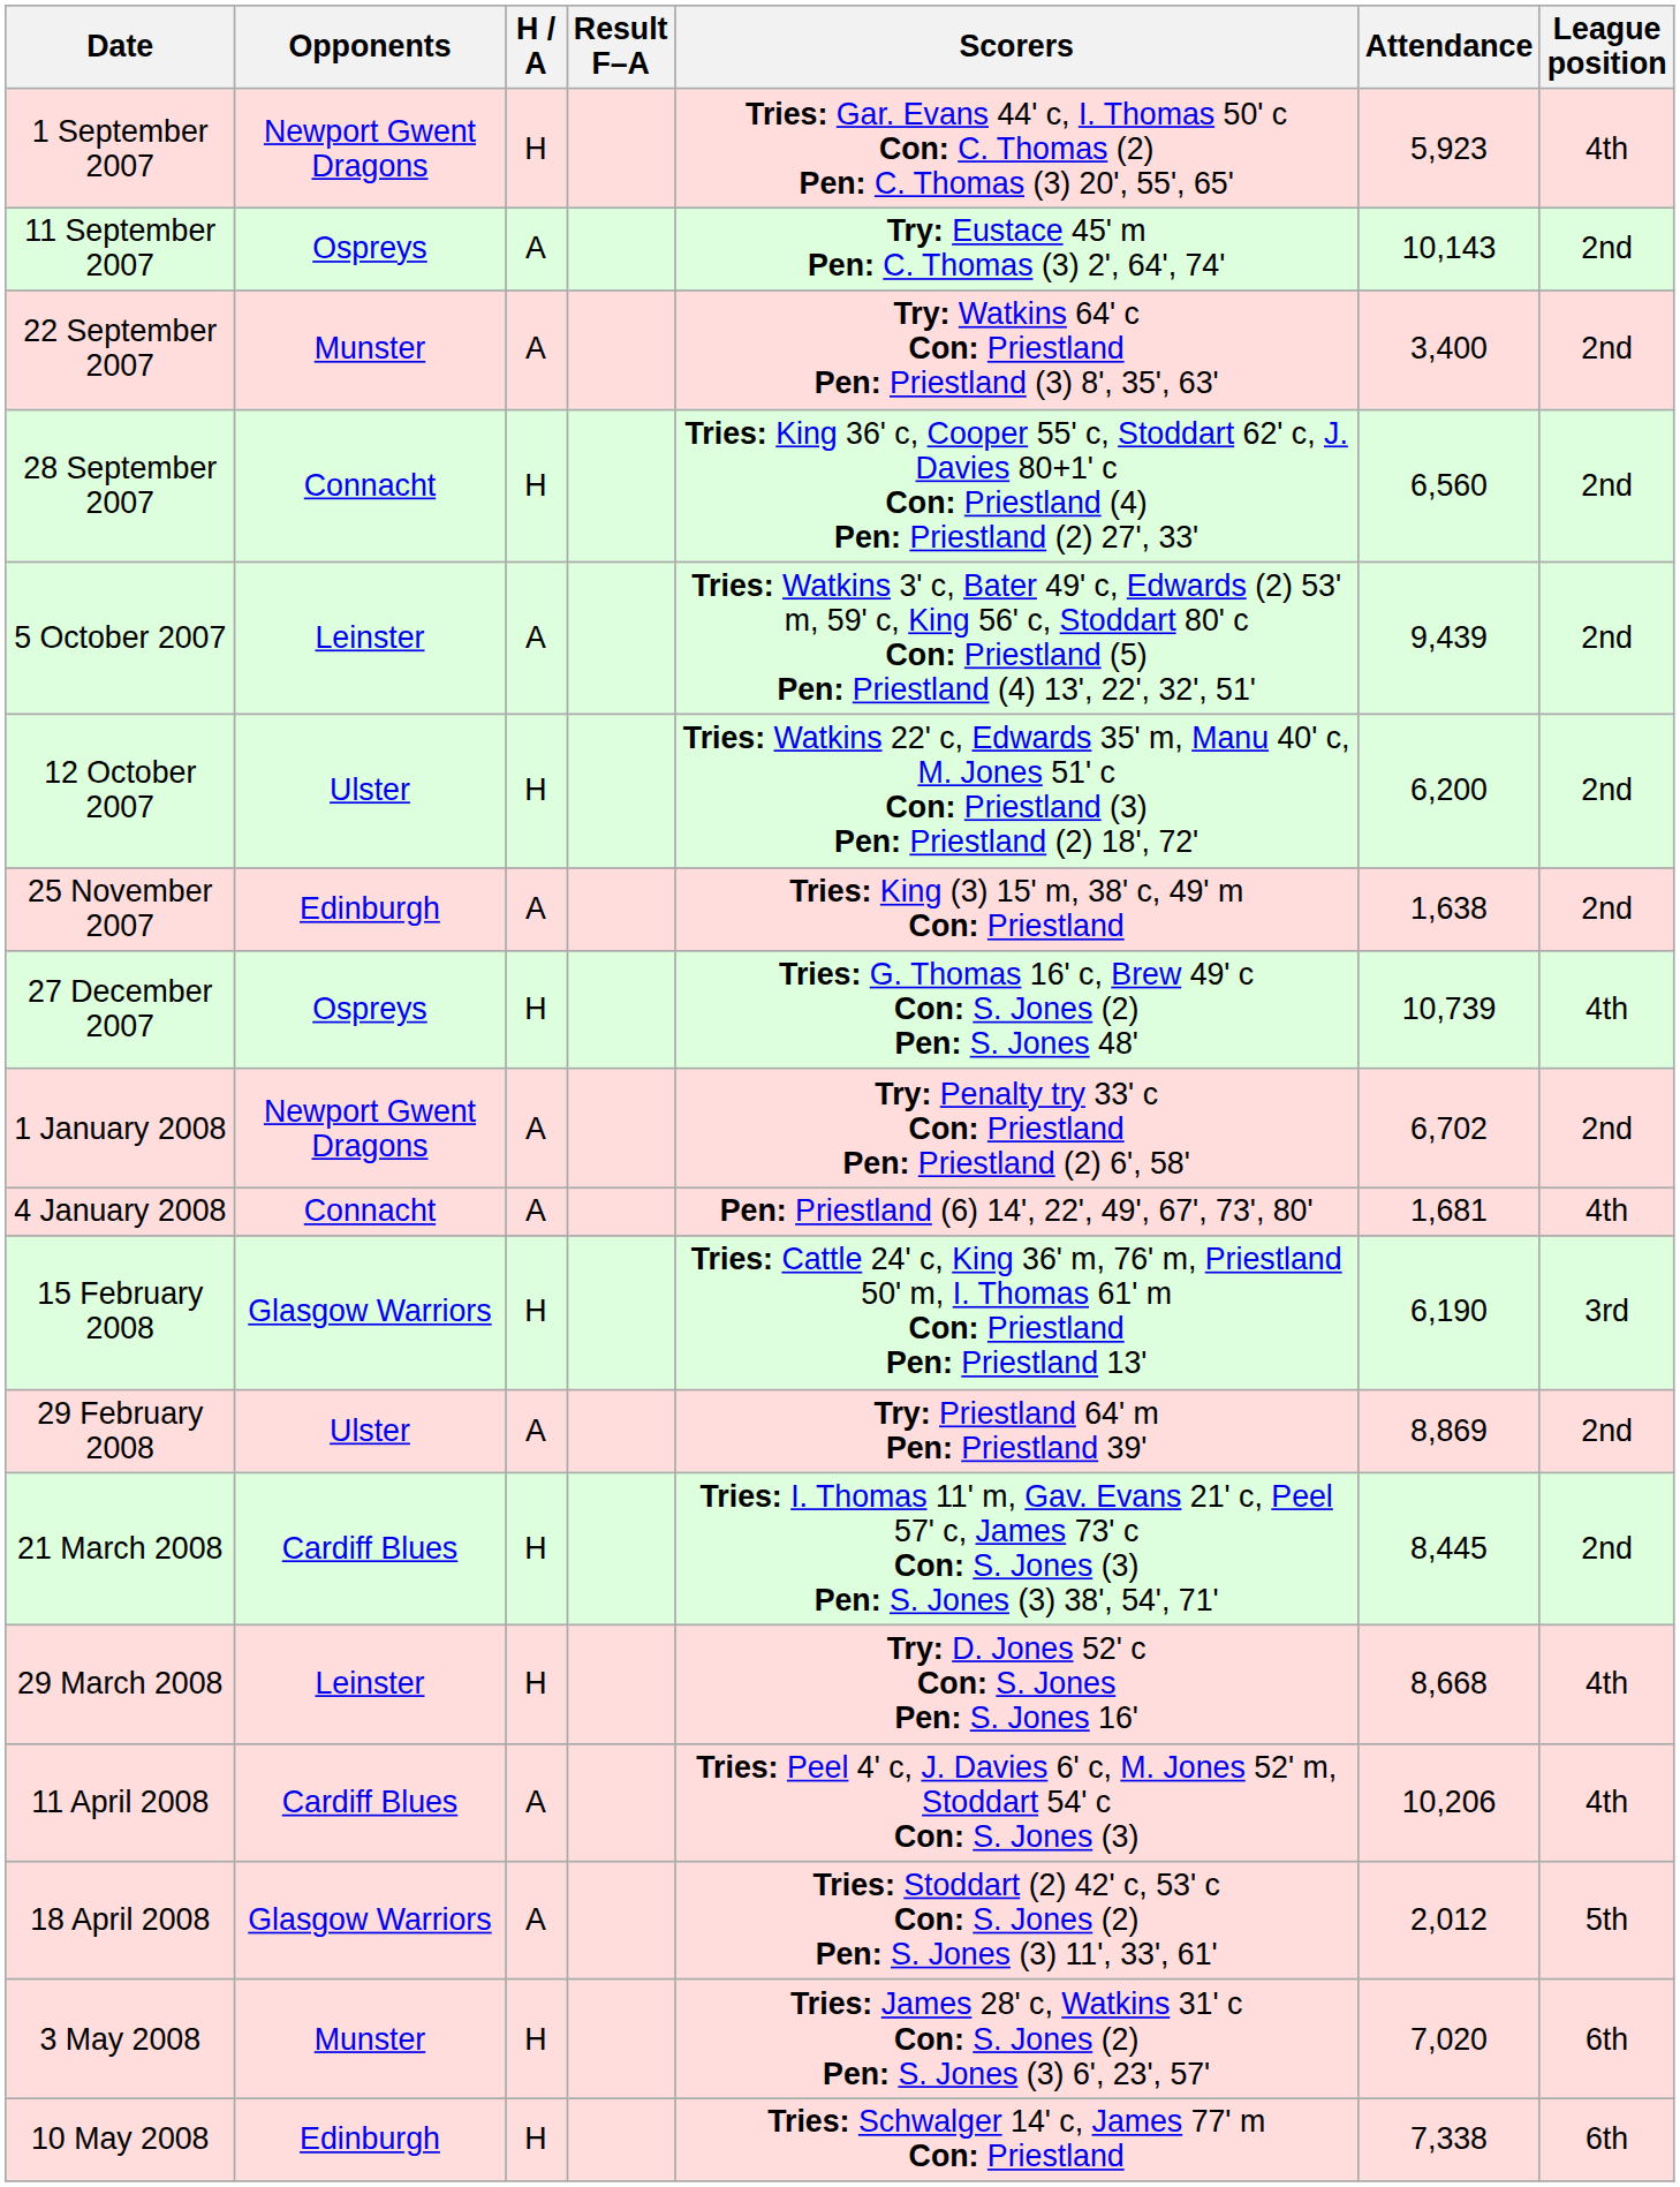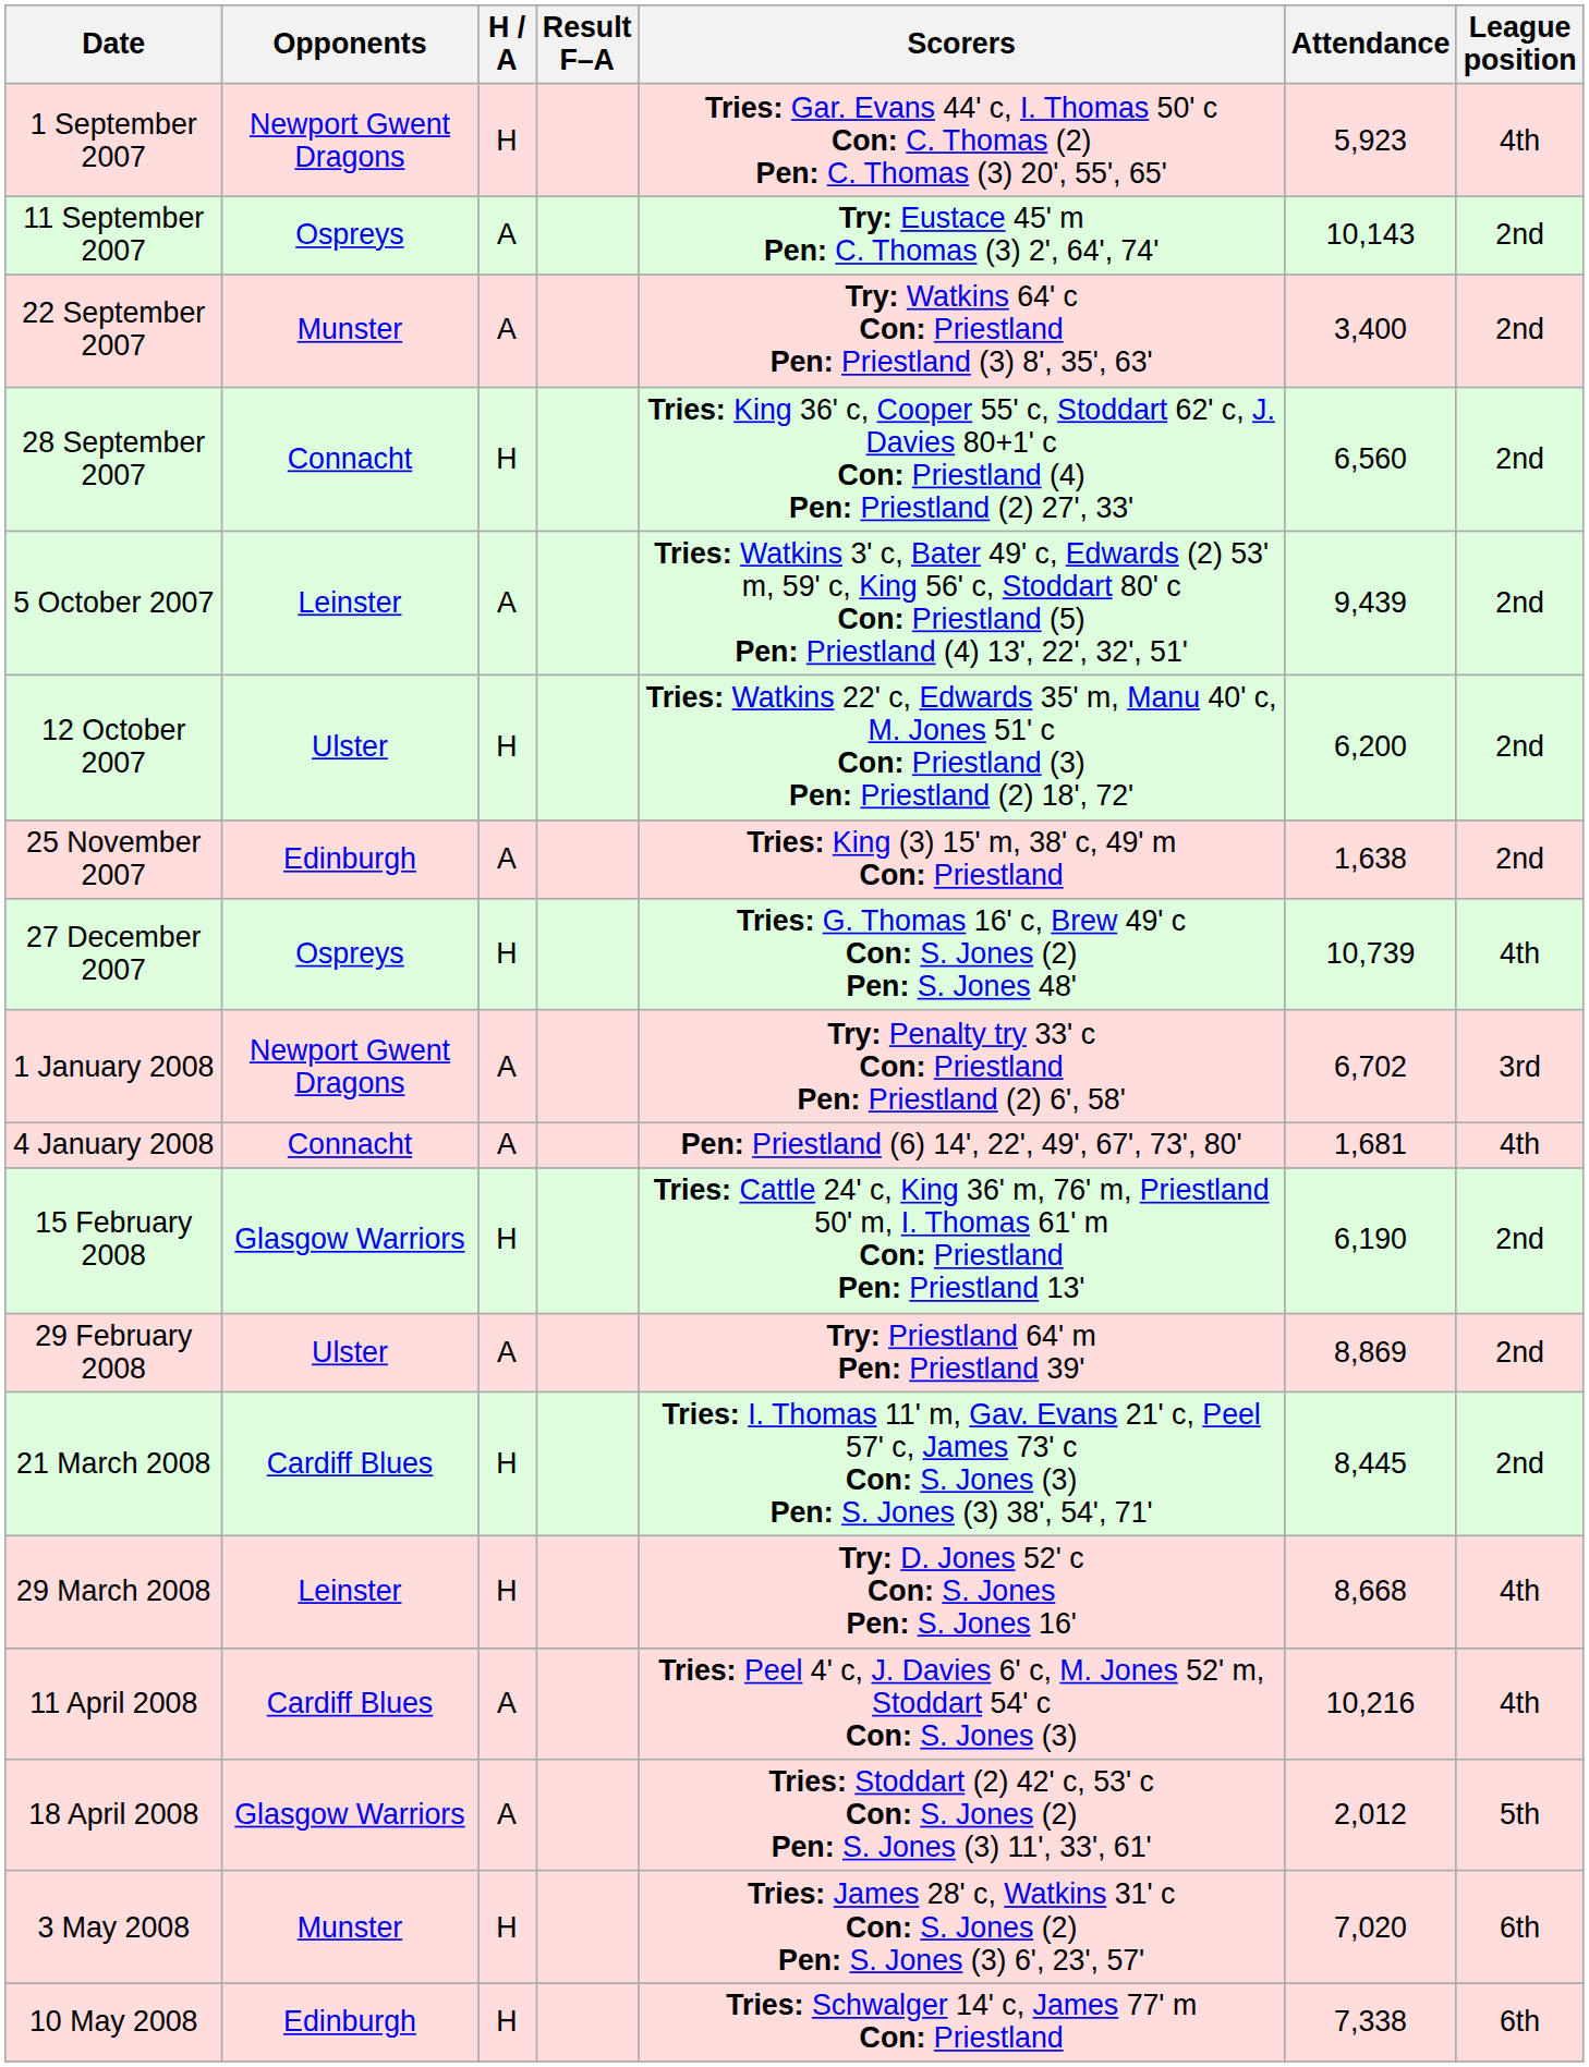 <table class="wikitable" style="text-align:center">
 <tr>
 <th>Date</th>
 <th>Opponents</th>
 <th>H / A</th>
 <th>Result<br>F–A</th>
 <th>Scorers</th>
 <th>Attendance</th>
 <th>League<br>position</th>
 </tr>
 <tr bgcolor="#ffdddd">
 <td>1 September 2007</td>
 <td><a href='#'>Newport Gwent Dragons</a></td>
 <td>H</td>
 <td></td>
 <td><strong>Tries:</strong> <a href='#'>Gar. Evans</a> 44' c, <a href='#'>I. Thomas</a> 50' c<br><strong>Con:</strong> <a href='#'>C. Thomas</a> (2)<br><strong>Pen:</strong> <a href='#'>C. Thomas</a> (3) 20', 55', 65'</td>
 <td>5,923</td>
 <td>4th</td>
 </tr>
 <tr bgcolor="#ddffdd">
 <td>11 September 2007</td>
 <td><a href='#'>Ospreys</a></td>
 <td>A</td>
 <td></td>
 <td><strong>Try:</strong> <a href='#'>Eustace</a> 45' m<br><strong>Pen:</strong> <a href='#'>C. Thomas</a> (3) 2', 64', 74'</td>
 <td>10,143</td>
 <td>2nd</td>
 </tr>
 <tr bgcolor="#ffdddd">
 <td>22 September 2007</td>
 <td><a href='#'>Munster</a></td>
 <td>A</td>
 <td></td>
 <td><strong>Try:</strong> <a href='#'>Watkins</a> 64' c<br><strong>Con:</strong> <a href='#'>Priestland</a><br><strong>Pen:</strong> <a href='#'>Priestland</a> (3) 8', 35', 63'</td>
 <td>3,400</td>
 <td>2nd</td>
 </tr>
 <tr bgcolor="#ddffdd">
 <td>28 September 2007</td>
 <td><a href='#'>Connacht</a></td>
 <td>H</td>
 <td></td>
 <td><strong>Tries:</strong> <a href='#'>King</a> 36' c, <a href='#'>Cooper</a> 55' c, <a href='#'>Stoddart</a> 62' c, <a href='#'>J. Davies</a> 80+1' c<br><strong>Con:</strong> <a href='#'>Priestland</a> (4)<br><strong>Pen:</strong> <a href='#'>Priestland</a> (2) 27', 33'</td>
 <td>6,560</td>
 <td>2nd</td>
 </tr>
 <tr bgcolor="#ddffdd">
 <td>5 October 2007</td>
 <td><a href='#'>Leinster</a></td>
 <td>A</td>
 <td></td>
 <td><strong>Tries:</strong> <a href='#'>Watkins</a> 3' c, <a href='#'>Bater</a> 49' c, <a href='#'>Edwards</a> (2) 53' m, 59' c, <a href='#'>King</a> 56' c, <a href='#'>Stoddart</a> 80' c<br><strong>Con:</strong> <a href='#'>Priestland</a> (5)<br><strong>Pen:</strong> <a href='#'>Priestland</a> (4) 13', 22', 32', 51'</td>
 <td>9,439</td>
 <td>2nd</td>
 </tr>
 <tr bgcolor="#ddffdd">
 <td>12 October 2007</td>
 <td><a href='#'>Ulster</a></td>
 <td>H</td>
 <td></td>
 <td><strong>Tries:</strong> <a href='#'>Watkins</a> 22' c, <a href='#'>Edwards</a> 35' m, <a href='#'>Manu</a> 40' c, <a href='#'>M. Jones</a> 51' c<br><strong>Con:</strong> <a href='#'>Priestland</a> (3)<br><strong>Pen:</strong> <a href='#'>Priestland</a> (2) 18', 72'</td>
 <td>6,200</td>
 <td>2nd</td>
 </tr>
 <tr bgcolor="#ffdddd">
 <td>25 November 2007</td>
 <td><a href='#'>Edinburgh</a></td>
 <td>A</td>
 <td></td>
 <td><strong>Tries:</strong> <a href='#'>King</a> (3) 15' m, 38' c, 49' m<br><strong>Con:</strong> <a href='#'>Priestland</a></td>
 <td>1,638</td>
 <td>2nd</td>
 </tr>
 <tr bgcolor="#ddffdd">
 <td>27 December 2007</td>
 <td><a href='#'>Ospreys</a></td>
 <td>H</td>
 <td></td>
 <td><strong>Tries:</strong> <a href='#'>G. Thomas</a> 16' c, <a href='#'>Brew</a> 49' c<br><strong>Con:</strong> <a href='#'>S. Jones</a> (2)<br><strong>Pen:</strong> <a href='#'>S. Jones</a> 48'</td>
 <td>10,739</td>
 <td>4th</td>
 </tr>
 <tr bgcolor="#ffdddd">
 <td>1 January 2008</td>
 <td><a href='#'>Newport Gwent Dragons</a></td>
 <td>A</td>
 <td></td>
 <td><strong>Try:</strong> <a href='#'>Penalty try</a> 33' c<br><strong>Con:</strong> <a href='#'>Priestland</a><br><strong>Pen:</strong> <a href='#'>Priestland</a> (2) 6', 58'</td>
 <td>6,702</td>
-<td>2nd</td>
+<td>3rd</td>
 </tr>
 <tr bgcolor="#ffdddd">
 <td>4 January 2008</td>
 <td><a href='#'>Connacht</a></td>
 <td>A</td>
 <td></td>
 <td><strong>Pen:</strong> <a href='#'>Priestland</a> (6) 14', 22', 49', 67', 73', 80'</td>
 <td>1,681</td>
 <td>4th</td>
 </tr>
 <tr bgcolor="#ddffdd">
 <td>15 February 2008</td>
 <td><a href='#'>Glasgow Warriors</a></td>
 <td>H</td>
 <td></td>
 <td><strong>Tries:</strong> <a href='#'>Cattle</a> 24' c, <a href='#'>King</a> 36' m, 76' m, <a href='#'>Priestland</a> 50' m, <a href='#'>I. Thomas</a> 61' m<br><strong>Con:</strong> <a href='#'>Priestland</a><br><strong>Pen:</strong> <a href='#'>Priestland</a> 13'</td>
 <td>6,190</td>
-<td>3rd</td>
+<td>2nd</td>
 </tr>
 <tr bgcolor="#ffdddd">
 <td>29 February 2008</td>
 <td><a href='#'>Ulster</a></td>
 <td>A</td>
 <td></td>
 <td><strong>Try:</strong> <a href='#'>Priestland</a> 64' m<br><strong>Pen:</strong> <a href='#'>Priestland</a> 39'</td>
 <td>8,869</td>
 <td>2nd</td>
 </tr>
 <tr bgcolor="#ddffdd">
 <td>21 March 2008</td>
 <td><a href='#'>Cardiff Blues</a></td>
 <td>H</td>
 <td></td>
 <td><strong>Tries:</strong> <a href='#'>I. Thomas</a> 11' m, <a href='#'>Gav. Evans</a> 21' c, <a href='#'>Peel</a> 57' c, <a href='#'>James</a> 73' c<br><strong>Con:</strong> <a href='#'>S. Jones</a> (3)<br><strong>Pen:</strong> <a href='#'>S. Jones</a> (3) 38', 54', 71'</td>
 <td>8,445</td>
 <td>2nd</td>
 </tr>
 <tr bgcolor="#ffdddd">
 <td>29 March 2008</td>
 <td><a href='#'>Leinster</a></td>
 <td>H</td>
 <td></td>
 <td><strong>Try:</strong> <a href='#'>D. Jones</a> 52' c<br><strong>Con:</strong> <a href='#'>S. Jones</a><br><strong>Pen:</strong> <a href='#'>S. Jones</a> 16'</td>
 <td>8,668</td>
 <td>4th</td>
 </tr>
 <tr bgcolor="#ffdddd">
 <td>11 April 2008</td>
 <td><a href='#'>Cardiff Blues</a></td>
 <td>A</td>
 <td></td>
 <td><strong>Tries:</strong> <a href='#'>Peel</a> 4' c, <a href='#'>J. Davies</a> 6' c, <a href='#'>M. Jones</a> 52' m, <a href='#'>Stoddart</a> 54' c<br><strong>Con:</strong> <a href='#'>S. Jones</a> (3)</td>
-<td>10,206</td>
+<td>10,216</td>
 <td>4th</td>
 </tr>
 <tr bgcolor="#ffdddd">
 <td>18 April 2008</td>
 <td><a href='#'>Glasgow Warriors</a></td>
 <td>A</td>
 <td></td>
 <td><strong>Tries:</strong> <a href='#'>Stoddart</a> (2) 42' c, 53' c<br><strong>Con:</strong> <a href='#'>S. Jones</a> (2)<br><strong>Pen:</strong> <a href='#'>S. Jones</a> (3) 11', 33', 61'</td>
 <td>2,012</td>
 <td>5th</td>
 </tr>
 <tr bgcolor="#ffdddd">
 <td>3 May 2008</td>
 <td><a href='#'>Munster</a></td>
 <td>H</td>
 <td></td>
 <td><strong>Tries:</strong> <a href='#'>James</a> 28' c, <a href='#'>Watkins</a> 31' c<br><strong>Con:</strong> <a href='#'>S. Jones</a> (2)<br><strong>Pen:</strong> <a href='#'>S. Jones</a> (3) 6', 23', 57'</td>
 <td>7,020</td>
 <td>6th</td>
 </tr>
 <tr bgcolor="#ffdddd">
 <td>10 May 2008</td>
 <td><a href='#'>Edinburgh</a></td>
 <td>H</td>
 <td></td>
 <td><strong>Tries:</strong> <a href='#'>Schwalger</a> 14' c, <a href='#'>James</a> 77' m<br><strong>Con:</strong> <a href='#'>Priestland</a></td>
 <td>7,338</td>
 <td>6th</td>
 </tr>
 </table>
